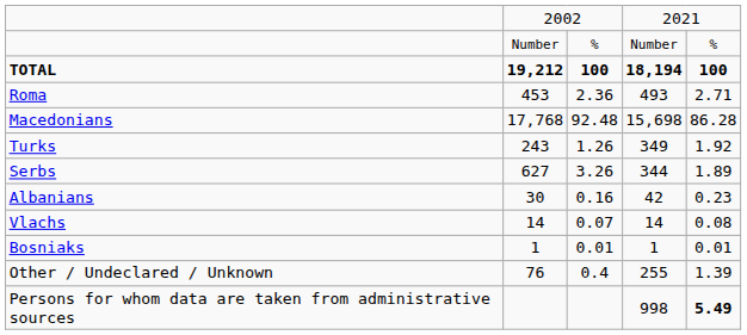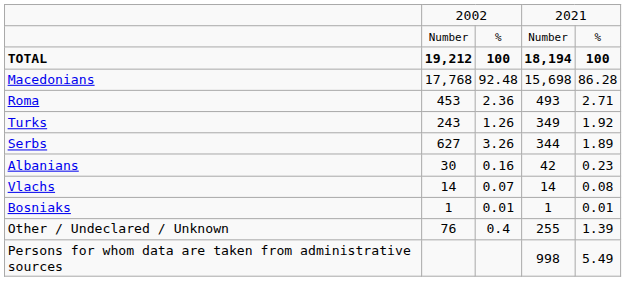 <table class="wikitable">
 <tr>
 <td></td>
 <td colspan="2" align="center">2002</td>
 <td colspan="2" align="center">2021</td>
 </tr>
 <tr>
 <td></td>
 <td align="center"><small>Number</small></td>
 <td align="center"><small>%</small></td>
 <td align="center"><small>Number</small></td>
 <td align="center"><small>%</small></td>
 </tr>
 <tr>
 <td><strong>TOTAL</strong></td>
 <td align="center"><strong>19,212</strong></td>
 <td align="center"><strong>100</strong></td>
 <td align="center"><strong>18,194</strong></td>
 <td align="center"><strong>100</strong></td>
 </tr>
 <tr>
+<td><a href='#'>Macedonians</a></td>
+<td align="center">17,768</td>
+<td align="center">92.48</td>
+<td align="center">15,698</td>
+<td align="center">86.28</td>
+</tr>
+<tr>
 <td><a href='#'>Roma</a></td>
 <td align="center">453</td>
 <td align="center">2.36</td>
 <td align="center">493</td>
 <td align="center">2.71</td>
-</tr>
-<tr>
-<td><a href='#'>Macedonians</a></td>
-<td align="center">17,768</td>
-<td align="center">92.48</td>
-<td align="center">15,698</td>
-<td align="center">86.28</td>
 </tr>
 <tr>
 <td><a href='#'>Turks</a></td>
 <td align="center">243</td>
 <td align="center">1.26</td>
 <td align="center">349</td>
 <td align="center">1.92</td>
 </tr>
 <tr>
 <td><a href='#'>Serbs</a></td>
 <td align="center">627</td>
 <td align="center">3.26</td>
 <td align="center">344</td>
 <td align="center">1.89</td>
 </tr>
 <tr>
 <td><a href='#'>Albanians</a></td>
 <td align="center">30</td>
 <td align="center">0.16</td>
 <td align="center">42</td>
 <td align="center">0.23</td>
 </tr>
 <tr>
 <td><a href='#'>Vlachs</a></td>
 <td align="center">14</td>
 <td align="center">0.07</td>
 <td align="center">14</td>
 <td align="center">0.08</td>
 </tr>
 <tr>
 <td><a href='#'>Bosniaks</a></td>
 <td align="center">1</td>
 <td align="center">0.01</td>
 <td align="center">1</td>
 <td align="center">0.01</td>
 </tr>
 <tr>
 <td>Other / Undeclared / Unknown</td>
 <td align="center">76</td>
 <td align="center">0.4</td>
 <td align="center">255</td>
 <td align="center">1.39</td>
 </tr>
 <tr>
 <td>Persons for whom data are taken from administrative sources</td>
 <td align="center"></td>
 <td align="center"></td>
 <td align="center">998</td>
-<td align="center"><strong>5.49</strong></td>
+<td align="center">5.49</td>
 </tr>
 </table>
